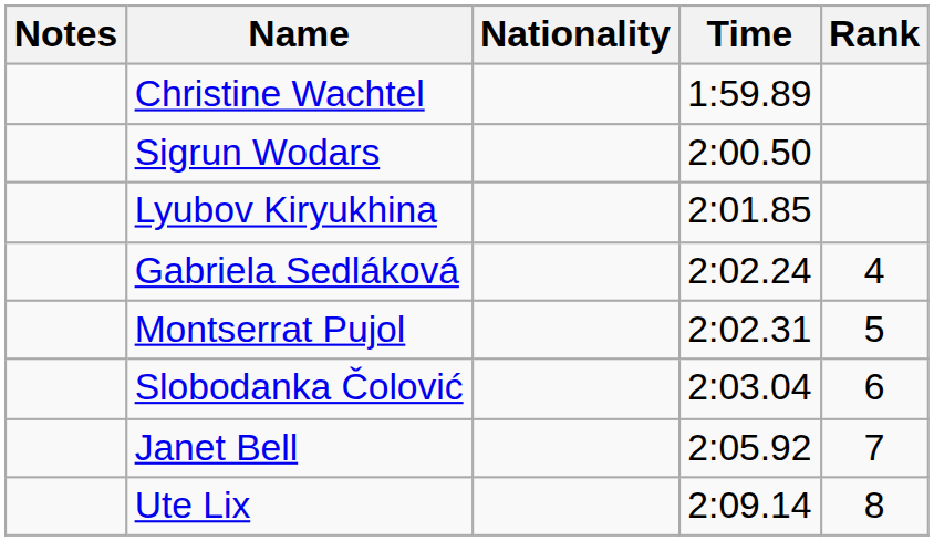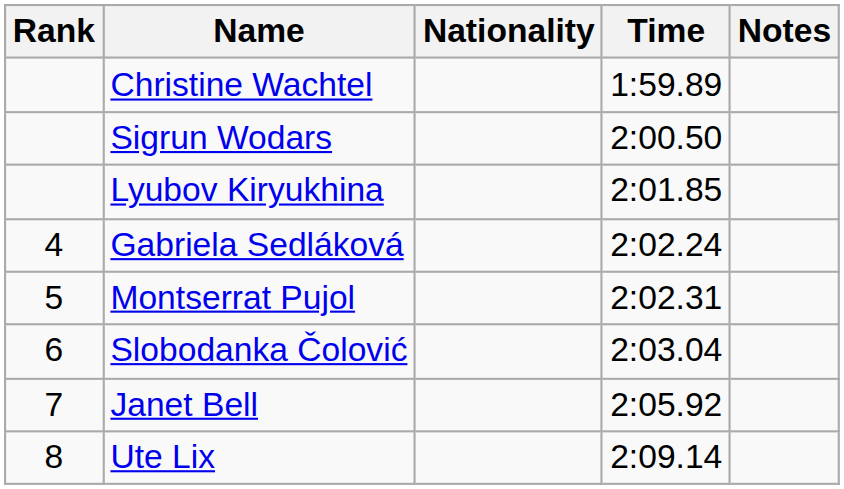 <table class="wikitable sortable" style="text-align:center">
 <tr>
-<th>Notes</th>
+<th>Rank</th>
 <th>Name</th>
 <th>Nationality</th>
 <th>Time</th>
-<th>Rank</th>
+<th>Notes</th>
 </tr>
 <tr>
 <td></td>
 <td align="left"><a href='#'>Christine Wachtel</a></td>
 <td align=left></td>
 <td>1:59.89</td>
 <td></td>
 </tr>
 <tr>
 <td></td>
 <td align="left"><a href='#'>Sigrun Wodars</a></td>
 <td align=left></td>
 <td>2:00.50</td>
 <td></td>
 </tr>
 <tr>
 <td></td>
 <td align="left"><a href='#'>Lyubov Kiryukhina</a></td>
 <td align=left></td>
 <td>2:01.85</td>
 <td></td>
 </tr>
 <tr>
-<td></td>
+<td>4</td>
 <td align="left"><a href='#'>Gabriela Sedláková</a></td>
 <td align=left></td>
 <td>2:02.24</td>
-<td>4</td>
+<td></td>
 </tr>
 <tr>
-<td></td>
+<td>5</td>
 <td align="left"><a href='#'>Montserrat Pujol</a></td>
 <td align=left></td>
 <td>2:02.31</td>
-<td>5</td>
+<td></td>
 </tr>
 <tr>
-<td></td>
+<td>6</td>
 <td align="left"><a href='#'>Slobodanka Čolović</a></td>
 <td align=left></td>
 <td>2:03.04</td>
-<td>6</td>
+<td></td>
 </tr>
 <tr>
-<td></td>
+<td>7</td>
 <td align="left"><a href='#'>Janet Bell</a></td>
 <td align=left></td>
 <td>2:05.92</td>
-<td>7</td>
+<td></td>
 </tr>
 <tr>
-<td></td>
+<td>8</td>
 <td align="left"><a href='#'>Ute Lix</a></td>
 <td align=left></td>
 <td>2:09.14</td>
-<td>8</td>
+<td></td>
 </tr>
 </table>
